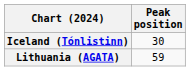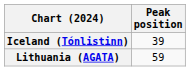 <table class="wikitable sortable plainrowheaders" style="text-align:center">
 <tr>
 <th scope="col">Chart (2024)</th>
 <th scope="col">Peak<br>position</th>
 </tr>
 <tr>
 <th scope="row">Iceland (<a href='#'>Tónlistinn</a>)</th>
-<td>30</td>
+<td>39</td>
 </tr>
 <tr>
 <th scope="row">Lithuania (<a href='#'>AGATA</a>)</th>
 <td>59</td>
 </tr>
 </table>
